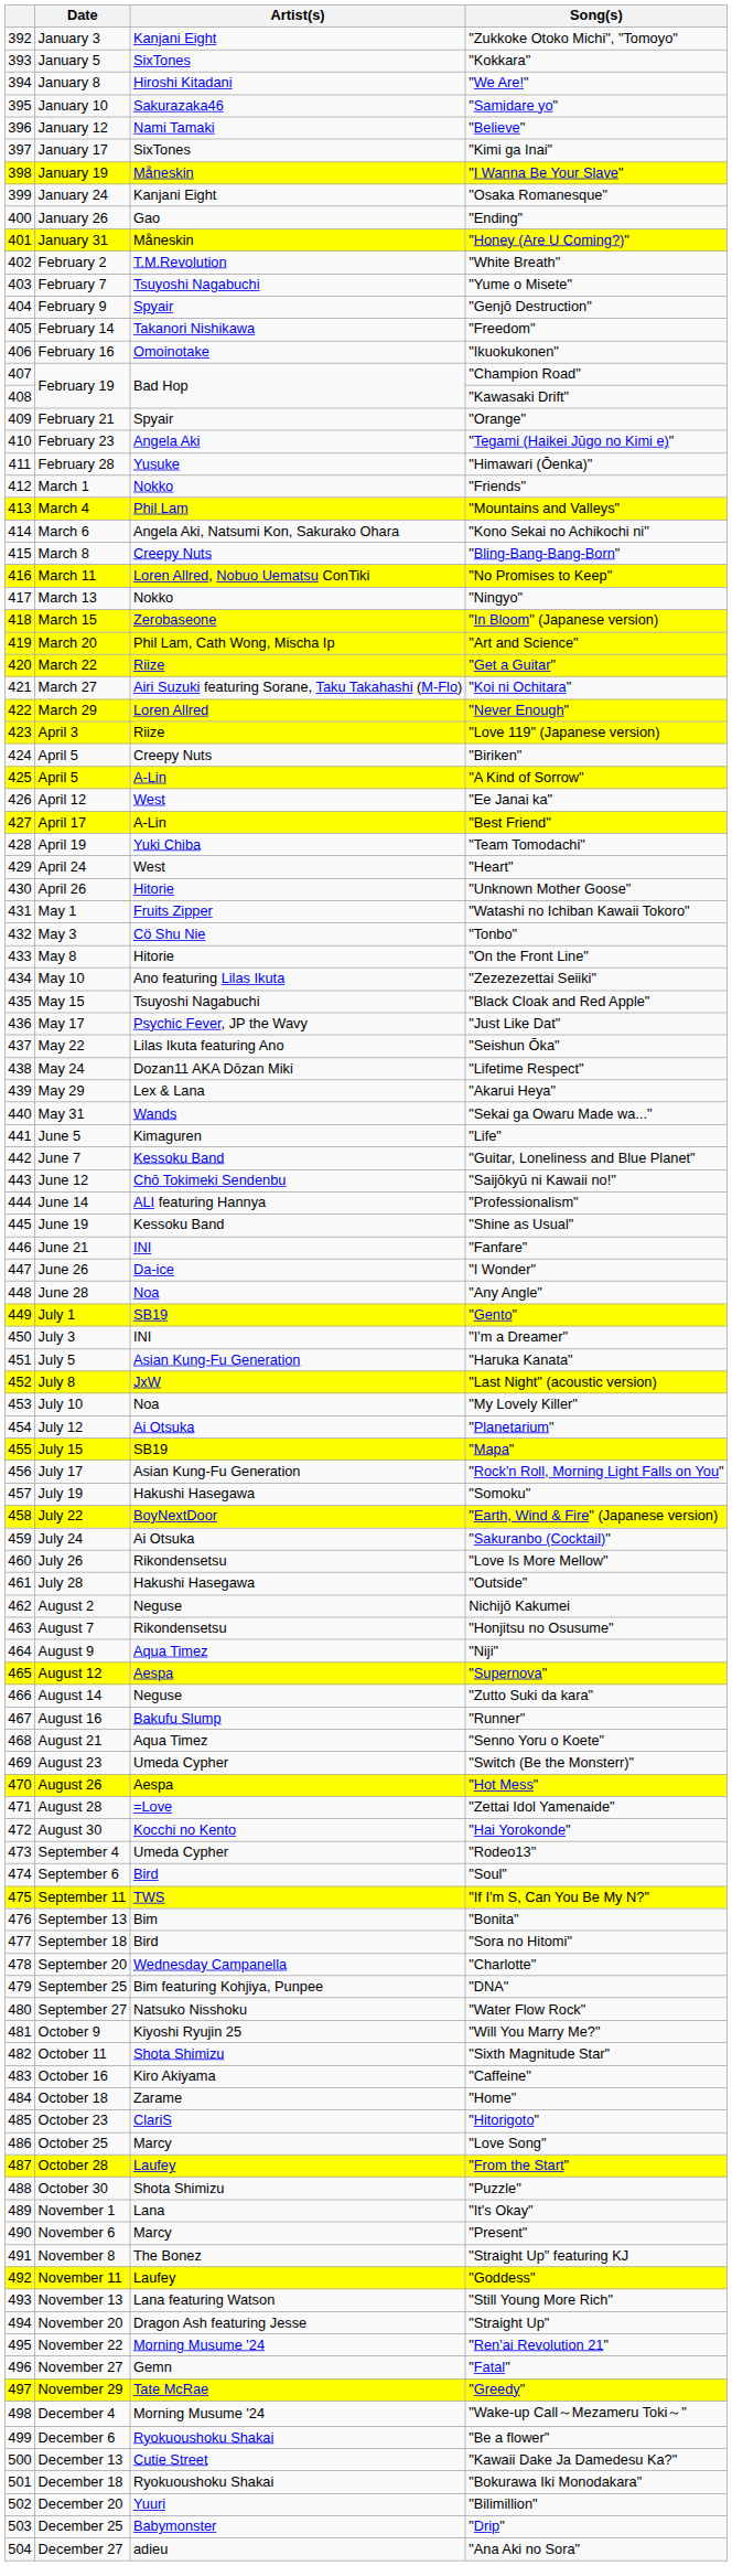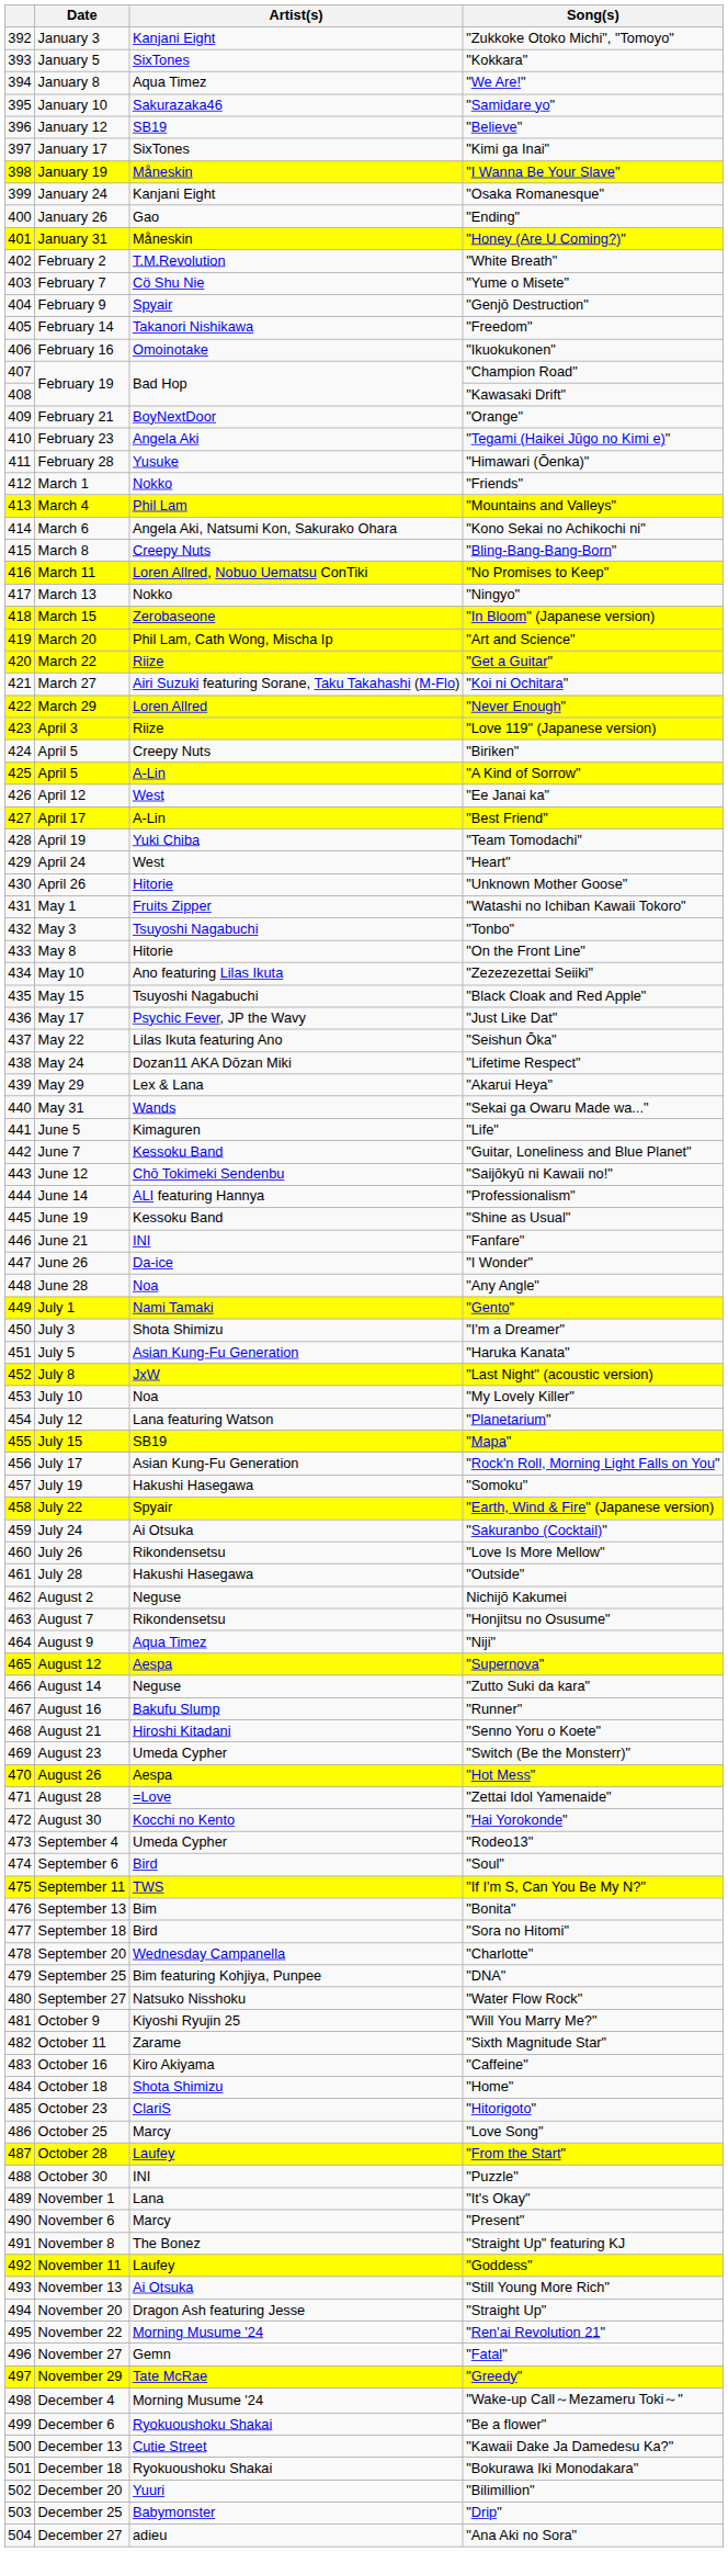 <table class="wikitable plainrowheaders collapsible">
 <tr>
 <th scope="col"></th>
 <th scope="col">Date</th>
 <th scope="col">Artist(s)</th>
 <th scope="col">Song(s)</th>
 </tr>
 <tr>
 <td style="text-align:center">392</td>
 <td>January 3</td>
 <td><a href='#'>Kanjani Eight</a></td>
 <td>"Zukkoke Otoko Michi", "Tomoyo"</td>
 </tr>
 <tr>
 <td style="text-align:center">393</td>
 <td>January 5</td>
 <td><a href='#'>SixTones</a></td>
 <td>"Kokkara"</td>
 </tr>
 <tr>
 <td style="text-align:center">394</td>
 <td>January 8</td>
-<td><a href='#'>Hiroshi Kitadani</a></td>
+<td>Aqua Timez</td>
 <td>"<a href='#'>We Are!</a>"</td>
 </tr>
 <tr>
 <td style="text-align:center">395</td>
 <td>January 10</td>
 <td><a href='#'>Sakurazaka46</a></td>
 <td>"<a href='#'>Samidare yo</a>"</td>
 </tr>
 <tr>
 <td style="text-align:center">396</td>
 <td>January 12</td>
-<td><a href='#'>Nami Tamaki</a></td>
+<td><a href='#'>SB19</a></td>
 <td>"<a href='#'>Believe</a>"</td>
 </tr>
 <tr>
 <td style="text-align:center">397</td>
 <td>January 17</td>
 <td>SixTones</td>
 <td>"Kimi ga Inai"</td>
 </tr>
 <tr style="background-color:yellow">
 <td style="text-align:center">398</td>
 <td>January 19</td>
 <td><a href='#'>Måneskin</a></td>
 <td>"<a href='#'>I Wanna Be Your Slave</a>"</td>
 </tr>
 <tr>
 <td style="text-align:center">399</td>
 <td>January 24</td>
 <td>Kanjani Eight</td>
 <td>"Osaka Romanesque"</td>
 </tr>
 <tr>
 <td style="text-align:center">400</td>
 <td>January 26</td>
 <td>Gao</td>
 <td>"Ending"</td>
 </tr>
 <tr style="background-color:yellow">
 <td style="text-align:center">401</td>
 <td>January 31</td>
 <td>Måneskin</td>
 <td>"<a href='#'>Honey (Are U Coming?)</a>"</td>
 </tr>
 <tr>
 <td style="text-align:center">402</td>
 <td>February 2</td>
 <td><a href='#'>T.M.Revolution</a></td>
 <td>"White Breath"</td>
 </tr>
 <tr>
 <td style="text-align:center">403</td>
 <td>February 7</td>
-<td><a href='#'>Tsuyoshi Nagabuchi</a></td>
+<td><a href='#'>Cö Shu Nie</a></td>
 <td>"Yume o Misete"</td>
 </tr>
 <tr>
 <td style="text-align:center">404</td>
 <td>February 9</td>
 <td><a href='#'>Spyair</a></td>
 <td>"Genjō Destruction"</td>
 </tr>
 <tr>
 <td style="text-align:center">405</td>
 <td>February 14</td>
 <td><a href='#'>Takanori Nishikawa</a></td>
 <td>"Freedom"</td>
 </tr>
 <tr>
 <td style="text-align:center">406</td>
 <td>February 16</td>
 <td><a href='#'>Omoinotake</a></td>
 <td>"Ikuokukonen"</td>
 </tr>
 <tr>
 <td style="text-align:center">407</td>
 <td rowspan="2">February 19</td>
 <td rowspan="2">Bad Hop</td>
 <td>"Champion Road"</td>
 </tr>
 <tr>
 <td style="text-align:center">408</td>
 <td>"Kawasaki Drift"</td>
 </tr>
 <tr>
 <td style="text-align:center">409</td>
 <td>February 21</td>
-<td>Spyair</td>
+<td><a href='#'>BoyNextDoor</a></td>
 <td>"Orange"</td>
 </tr>
 <tr>
 <td style="text-align:center">410</td>
 <td>February 23</td>
 <td><a href='#'>Angela Aki</a></td>
 <td>"<a href='#'>Tegami (Haikei Jūgo no Kimi e)</a>"</td>
 </tr>
 <tr>
 <td style="text-align:center">411</td>
 <td>February 28</td>
 <td><a href='#'>Yusuke</a></td>
 <td>"Himawari (Ōenka)"</td>
 </tr>
 <tr>
 <td style="text-align:center">412</td>
 <td>March 1</td>
 <td><a href='#'>Nokko</a></td>
 <td>"Friends"</td>
 </tr>
 <tr style="background-color:yellow">
 <td style="text-align:center">413</td>
 <td>March 4</td>
 <td><a href='#'>Phil Lam</a></td>
 <td>"Mountains and Valleys"</td>
 </tr>
 <tr>
 <td style="text-align:center">414</td>
 <td>March 6</td>
 <td>Angela Aki, Natsumi Kon, Sakurako Ohara</td>
 <td>"Kono Sekai no Achikochi ni"</td>
 </tr>
 <tr>
 <td style="text-align:center">415</td>
 <td>March 8</td>
 <td><a href='#'>Creepy Nuts</a></td>
 <td>"<a href='#'>Bling-Bang-Bang-Born</a>"</td>
 </tr>
 <tr style="background-color:yellow">
 <td style="text-align:center">416</td>
 <td>March 11</td>
 <td><a href='#'>Loren Allred</a>, <a href='#'>Nobuo Uematsu</a> ConTiki</td>
 <td>"No Promises to Keep"</td>
 </tr>
 <tr>
 <td style="text-align:center">417</td>
 <td>March 13</td>
 <td>Nokko</td>
 <td>"Ningyo"</td>
 </tr>
 <tr style="background-color:yellow">
 <td style="text-align:center">418</td>
 <td>March 15</td>
 <td><a href='#'>Zerobaseone</a></td>
 <td>"<a href='#'>In Bloom</a>" (Japanese version)</td>
 </tr>
 <tr style="background-color:yellow">
 <td style="text-align:center">419</td>
 <td>March 20</td>
 <td>Phil Lam, Cath Wong, Mischa Ip</td>
 <td>"Art and Science"</td>
 </tr>
 <tr style="background-color:yellow">
 <td style="text-align:center">420</td>
 <td>March 22</td>
 <td><a href='#'>Riize</a></td>
 <td>"<a href='#'>Get a Guitar</a>"</td>
 </tr>
 <tr>
 <td style="text-align:center">421</td>
 <td>March 27</td>
 <td><a href='#'>Airi Suzuki</a> featuring Sorane, <a href='#'>Taku Takahashi</a> (<a href='#'>M-Flo</a>)</td>
 <td>"<a href='#'>Koi ni Ochitara</a>"</td>
 </tr>
 <tr style="background-color:yellow">
 <td style="text-align:center">422</td>
 <td>March 29</td>
 <td><a href='#'>Loren Allred</a></td>
 <td>"<a href='#'>Never Enough</a>"</td>
 </tr>
 <tr style="background-color:yellow">
 <td style="text-align:center">423</td>
 <td>April 3</td>
 <td>Riize</td>
 <td>"Love 119" (Japanese version)</td>
 </tr>
 <tr>
 <td style="text-align:center">424</td>
 <td>April 5</td>
 <td>Creepy Nuts</td>
 <td>"Biriken"</td>
 </tr>
 <tr style="background-color:yellow">
 <td style="text-align:center">425</td>
 <td>April 5</td>
 <td><a href='#'>A-Lin</a></td>
 <td>"A Kind of Sorrow"</td>
 </tr>
 <tr>
 <td style="text-align:center">426</td>
 <td>April 12</td>
 <td><a href='#'>West</a></td>
 <td>"Ee Janai ka"</td>
 </tr>
 <tr style="background-color:yellow">
 <td style="text-align:center">427</td>
 <td>April 17</td>
 <td>A-Lin</td>
 <td>"Best Friend"</td>
 </tr>
 <tr>
 <td style="text-align:center">428</td>
 <td>April 19</td>
 <td><a href='#'>Yuki Chiba</a></td>
 <td>"Team Tomodachi"</td>
 </tr>
 <tr>
 <td style="text-align:center">429</td>
 <td>April 24</td>
 <td>West</td>
 <td>"Heart"</td>
 </tr>
 <tr>
 <td style="text-align:center">430</td>
 <td>April 26</td>
 <td><a href='#'>Hitorie</a></td>
 <td>"Unknown Mother Goose"</td>
 </tr>
 <tr>
 <td style="text-align:center">431</td>
 <td>May 1</td>
 <td><a href='#'>Fruits Zipper</a></td>
 <td>"Watashi no Ichiban Kawaii Tokoro"</td>
 </tr>
 <tr>
 <td style="text-align:center">432</td>
 <td>May 3</td>
-<td><a href='#'>Cö Shu Nie</a></td>
+<td><a href='#'>Tsuyoshi Nagabuchi</a></td>
 <td>"Tonbo"</td>
 </tr>
 <tr>
 <td style="text-align:center">433</td>
 <td>May 8</td>
 <td>Hitorie</td>
 <td>"On the Front Line"</td>
 </tr>
 <tr>
 <td style="text-align:center">434</td>
 <td>May 10</td>
 <td>Ano featuring <a href='#'>Lilas Ikuta</a></td>
 <td>"Zezezezettai Seiiki"</td>
 </tr>
 <tr>
 <td style="text-align:center">435</td>
 <td>May 15</td>
 <td>Tsuyoshi Nagabuchi</td>
 <td>"Black Cloak and Red Apple"</td>
 </tr>
 <tr>
 <td style="text-align:center">436</td>
 <td>May 17</td>
 <td><a href='#'>Psychic Fever</a>, JP the Wavy</td>
 <td>"Just Like Dat"</td>
 </tr>
 <tr>
 <td style="text-align:center">437</td>
 <td>May 22</td>
 <td>Lilas Ikuta featuring Ano</td>
 <td>"Seishun Ōka"</td>
 </tr>
 <tr>
 <td style="text-align:center">438</td>
 <td>May 24</td>
 <td>Dozan11 AKA Dōzan Miki</td>
 <td>"Lifetime Respect"</td>
 </tr>
 <tr>
 <td style="text-align:center">439</td>
 <td>May 29</td>
 <td>Lex & Lana</td>
 <td>"Akarui Heya"</td>
 </tr>
 <tr>
 <td style="text-align:center">440</td>
 <td>May 31</td>
 <td><a href='#'>Wands</a></td>
 <td>"Sekai ga Owaru Made wa..."</td>
 </tr>
 <tr>
 <td style="text-align:center">441</td>
 <td>June 5</td>
 <td>Kimaguren</td>
 <td>"Life"</td>
 </tr>
 <tr>
 <td style="text-align:center">442</td>
 <td>June 7</td>
 <td><a href='#'>Kessoku Band</a></td>
 <td>"Guitar, Loneliness and Blue Planet"</td>
 </tr>
 <tr>
 <td style="text-align:center">443</td>
 <td>June 12</td>
 <td><a href='#'>Chō Tokimeki Sendenbu</a></td>
 <td>"Saijōkyū ni Kawaii no!"</td>
 </tr>
 <tr>
 <td style="text-align:center">444</td>
 <td>June 14</td>
 <td><a href='#'>ALI</a> featuring Hannya</td>
 <td>"Professionalism"</td>
 </tr>
 <tr>
 <td style="text-align:center">445</td>
 <td>June 19</td>
 <td>Kessoku Band</td>
 <td>"Shine as Usual"</td>
 </tr>
 <tr>
 <td style="text-align:center">446</td>
 <td>June 21</td>
 <td><a href='#'>INI</a></td>
 <td>"Fanfare"</td>
 </tr>
 <tr>
 <td style="text-align:center">447</td>
 <td>June 26</td>
 <td><a href='#'>Da-ice</a></td>
 <td>"I Wonder"</td>
 </tr>
 <tr>
 <td style="text-align:center">448</td>
 <td>June 28</td>
 <td><a href='#'>Noa</a></td>
 <td>"Any Angle"</td>
 </tr>
 <tr style="background-color:yellow">
 <td style="text-align:center">449</td>
 <td>July 1</td>
-<td><a href='#'>SB19</a></td>
+<td><a href='#'>Nami Tamaki</a></td>
 <td>"<a href='#'>Gento</a>"</td>
 </tr>
 <tr>
 <td style="text-align:center">450</td>
 <td>July 3</td>
-<td>INI</td>
+<td>Shota Shimizu</td>
 <td>"I'm a Dreamer"</td>
 </tr>
 <tr>
 <td style="text-align:center">451</td>
 <td>July 5</td>
 <td><a href='#'>Asian Kung-Fu Generation</a></td>
 <td>"Haruka Kanata"</td>
 </tr>
 <tr style="background-color:yellow">
 <td style="text-align:center">452</td>
 <td>July 8</td>
 <td><a href='#'>JxW</a></td>
 <td>"Last Night" (acoustic version)</td>
 </tr>
 <tr>
 <td style="text-align:center">453</td>
 <td>July 10</td>
 <td>Noa</td>
 <td>"My Lovely Killer"</td>
 </tr>
 <tr>
 <td style="text-align:center">454</td>
 <td>July 12</td>
-<td><a href='#'>Ai Otsuka</a></td>
+<td>Lana featuring Watson</td>
 <td>"<a href='#'>Planetarium</a>"</td>
 </tr>
 <tr style="background-color:yellow">
 <td style="text-align:center">455</td>
 <td>July 15</td>
 <td>SB19</td>
 <td>"<a href='#'>Mapa</a>"</td>
 </tr>
 <tr>
 <td style="text-align:center">456</td>
 <td>July 17</td>
 <td>Asian Kung-Fu Generation</td>
 <td>"<a href='#'>Rock'n Roll, Morning Light Falls on You</a>"</td>
 </tr>
 <tr>
 <td style="text-align:center">457</td>
 <td>July 19</td>
 <td>Hakushi Hasegawa</td>
 <td>"Somoku"</td>
 </tr>
 <tr style="background-color:yellow">
 <td style="text-align:center">458</td>
 <td>July 22</td>
-<td><a href='#'>BoyNextDoor</a></td>
+<td>Spyair</td>
 <td>"<a href='#'>Earth, Wind & Fire</a>" (Japanese version)</td>
 </tr>
 <tr>
 <td style="text-align:center">459</td>
 <td>July 24</td>
 <td>Ai Otsuka</td>
 <td>"<a href='#'>Sakuranbo (Cocktail)</a>"</td>
 </tr>
 <tr>
 <td style="text-align:center">460</td>
 <td>July 26</td>
 <td>Rikondensetsu</td>
 <td>"Love Is More Mellow"</td>
 </tr>
 <tr>
 <td style="text-align:center">461</td>
 <td>July 28</td>
 <td>Hakushi Hasegawa</td>
 <td>"Outside"</td>
 </tr>
 <tr>
 <td style="text-align:center">462</td>
 <td>August 2</td>
 <td>Neguse</td>
 <td>Nichijō Kakumei</td>
 </tr>
 <tr>
 <td style="text-align:center">463</td>
 <td>August 7</td>
 <td>Rikondensetsu</td>
 <td>"Honjitsu no Osusume"</td>
 </tr>
 <tr>
 <td style="text-align:center">464</td>
 <td>August 9</td>
 <td><a href='#'>Aqua Timez</a></td>
 <td>"Niji"</td>
 </tr>
 <tr style="background-color:yellow">
 <td style="text-align:center">465</td>
 <td>August 12</td>
 <td><a href='#'>Aespa</a></td>
 <td>"<a href='#'>Supernova</a>"</td>
 </tr>
 <tr>
 <td style="text-align:center">466</td>
 <td>August 14</td>
 <td>Neguse</td>
 <td>"Zutto Suki da kara"</td>
 </tr>
 <tr>
 <td style="text-align:center">467</td>
 <td>August 16</td>
 <td><a href='#'>Bakufu Slump</a></td>
 <td>"Runner"</td>
 </tr>
 <tr>
 <td style="text-align:center">468</td>
 <td>August 21</td>
-<td>Aqua Timez</td>
+<td><a href='#'>Hiroshi Kitadani</a></td>
 <td>"Senno Yoru o Koete"</td>
 </tr>
 <tr>
 <td style="text-align:center">469</td>
 <td>August 23</td>
 <td>Umeda Cypher</td>
 <td>"Switch (Be the Monsterr)"</td>
 </tr>
 <tr style="background-color:yellow">
 <td style="text-align:center">470</td>
 <td>August 26</td>
 <td>Aespa</td>
 <td>"<a href='#'>Hot Mess</a>"</td>
 </tr>
 <tr>
 <td style="text-align:center">471</td>
 <td>August 28</td>
 <td><a href='#'>=Love</a></td>
 <td>"Zettai Idol Yamenaide"</td>
 </tr>
 <tr>
 <td style="text-align:center">472</td>
 <td>August 30</td>
 <td><a href='#'>Kocchi no Kento</a></td>
 <td>"<a href='#'>Hai Yorokonde</a>"</td>
 </tr>
 <tr>
 <td style="text-align:center">473</td>
 <td>September 4</td>
 <td>Umeda Cypher</td>
 <td>"Rodeo13"</td>
 </tr>
 <tr>
 <td style="text-align:center">474</td>
 <td>September 6</td>
 <td><a href='#'>Bird</a></td>
 <td>"Soul"</td>
 </tr>
 <tr style="background-color:yellow">
 <td style="text-align:center">475</td>
 <td>September 11</td>
 <td><a href='#'>TWS</a></td>
 <td>"If I'm S, Can You Be My N?"</td>
 </tr>
 <tr>
 <td style="text-align:center">476</td>
 <td>September 13</td>
 <td>Bim</td>
 <td>"Bonita"</td>
 </tr>
 <tr>
 <td style="text-align:center">477</td>
 <td>September 18</td>
 <td>Bird</td>
 <td>"Sora no Hitomi"</td>
 </tr>
 <tr>
 <td style="text-align:center">478</td>
 <td>September 20</td>
 <td><a href='#'>Wednesday Campanella</a></td>
 <td>"Charlotte"</td>
 </tr>
 <tr>
 <td style="text-align:center">479</td>
 <td>September 25</td>
 <td>Bim featuring Kohjiya, Punpee</td>
 <td>"DNA"</td>
 </tr>
 <tr>
 <td style="text-align:center">480</td>
 <td>September 27</td>
 <td>Natsuko Nisshoku</td>
 <td>"Water Flow Rock"</td>
 </tr>
 <tr>
 <td style="text-align:center">481</td>
 <td>October 9</td>
 <td>Kiyoshi Ryujin 25</td>
 <td>"Will You Marry Me?"</td>
 </tr>
 <tr>
 <td style="text-align:center">482</td>
 <td>October 11</td>
-<td><a href='#'>Shota Shimizu</a></td>
+<td>Zarame</td>
 <td>"Sixth Magnitude Star"</td>
 </tr>
 <tr>
 <td style="text-align:center">483</td>
 <td>October 16</td>
 <td>Kiro Akiyama</td>
 <td>"Caffeine"</td>
 </tr>
 <tr>
 <td style="text-align:center">484</td>
 <td>October 18</td>
-<td>Zarame</td>
+<td><a href='#'>Shota Shimizu</a></td>
 <td>"Home"</td>
 </tr>
 <tr>
 <td style="text-align:center">485</td>
 <td>October 23</td>
 <td><a href='#'>ClariS</a></td>
 <td>"<a href='#'>Hitorigoto</a>"</td>
 </tr>
 <tr>
 <td style="text-align:center">486</td>
 <td>October 25</td>
 <td>Marcy</td>
 <td>"Love Song"</td>
 </tr>
 <tr style="background-color:yellow">
 <td style="text-align:center">487</td>
 <td>October 28</td>
 <td><a href='#'>Laufey</a></td>
 <td>"<a href='#'>From the Start</a>"</td>
 </tr>
 <tr>
 <td style="text-align:center">488</td>
 <td>October 30</td>
-<td>Shota Shimizu</td>
+<td>INI</td>
 <td>"Puzzle"</td>
 </tr>
 <tr>
 <td style="text-align:center">489</td>
 <td>November 1</td>
 <td>Lana</td>
 <td>"It's Okay"</td>
 </tr>
 <tr>
 <td style="text-align:center">490</td>
 <td>November 6</td>
 <td>Marcy</td>
 <td>"Present"</td>
 </tr>
 <tr>
 <td style="text-align:center">491</td>
 <td>November 8</td>
 <td>The Bonez</td>
 <td>"Straight Up" featuring KJ</td>
 </tr>
 <tr style="background-color:yellow">
 <td style="text-align:center">492</td>
 <td>November 11</td>
 <td>Laufey</td>
 <td>"Goddess"</td>
 </tr>
 <tr>
 <td style="text-align:center">493</td>
 <td>November 13</td>
-<td>Lana featuring Watson</td>
+<td><a href='#'>Ai Otsuka</a></td>
 <td>"Still Young More Rich"</td>
 </tr>
 <tr>
 <td style="text-align:center">494</td>
 <td>November 20</td>
 <td>Dragon Ash featuring Jesse</td>
 <td>"Straight Up"</td>
 </tr>
 <tr>
 <td style="text-align:center">495</td>
 <td>November 22</td>
 <td><a href='#'>Morning Musume '24</a></td>
 <td>"<a href='#'>Ren'ai Revolution 21</a>"</td>
 </tr>
 <tr>
 <td style="text-align:center">496</td>
 <td>November 27</td>
 <td>Gemn</td>
 <td>"<a href='#'>Fatal</a>"</td>
 </tr>
 <tr style="background-color:yellow">
 <td style="text-align:center">497</td>
 <td>November 29</td>
 <td><a href='#'>Tate McRae</a></td>
 <td>"<a href='#'>Greedy</a>"</td>
 </tr>
 <tr>
 <td>498</td>
 <td>December 4</td>
 <td>Morning Musume '24</td>
 <td>"Wake-up Call～Mezameru Toki～"</td>
 </tr>
 <tr>
 <td>499</td>
 <td>December 6</td>
 <td><a href='#'>Ryokuoushoku Shakai</a></td>
 <td>"Be a flower"</td>
 </tr>
 <tr>
 <td>500</td>
 <td>December 13</td>
 <td><a href='#'>Cutie Street</a></td>
 <td>"Kawaii Dake Ja Damedesu Ka?"</td>
 </tr>
 <tr>
 <td>501</td>
 <td>December 18</td>
 <td>Ryokuoushoku Shakai</td>
 <td>"Bokurawa Iki Monodakara"</td>
 </tr>
 <tr>
 <td>502</td>
 <td>December 20</td>
 <td><a href='#'>Yuuri</a></td>
 <td>"Bilimillion"</td>
 </tr>
 <tr>
 <td>503</td>
 <td>December 25</td>
 <td><a href='#'>Babymonster</a></td>
 <td>"<a href='#'>Drip</a>"</td>
 </tr>
 <tr>
 <td>504</td>
 <td>December 27</td>
 <td>adieu</td>
 <td>"Ana Aki no Sora"</td>
 </tr>
 </table>
